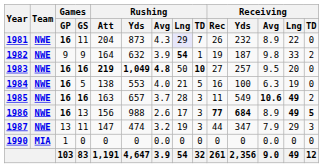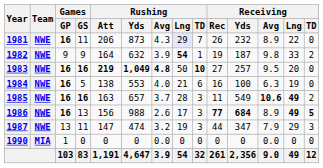 <table class="wikitable" style="text-align:center;">
 <tr>
 <th rowspan="2">Year</th>
 <th rowspan="2">Team</th>
 <th colspan="2">Games</th>
 <th colspan="5">Rushing</th>
 <th colspan="5">Receiving</th>
 </tr>
 <tr>
 <th>GP</th>
 <th>GS</th>
 <th>Att</th>
 <th>Yds</th>
 <th>Avg</th>
 <th>Lng</th>
 <th>TD</th>
 <th>Rec</th>
 <th>Yds</th>
 <th>Avg</th>
 <th>Lng</th>
 <th>TD</th>
 </tr>
 <tr>
 <th><a href='#'>1981</a></th>
 <th><a href='#'>NWE</a></th>
 <td><strong>16</strong></td>
 <td>11</td>
-<td>204</td>
+<td>206</td>
 <td>873</td>
 <td>4.3</td>
 <td style="background: lavender;">29</td>
 <td>7</td>
 <td>26</td>
 <td>232</td>
 <td>8.9</td>
 <td>22</td>
 <td>0</td>
 </tr>
 <tr>
 <th><a href='#'>1982</a></th>
 <th><a href='#'>NWE</a></th>
 <td>9</td>
 <td>9</td>
 <td>164</td>
 <td>632</td>
 <td>3.9</td>
 <td><strong>54</strong></td>
 <td>1</td>
 <td>19</td>
 <td>187</td>
 <td>9.8</td>
 <td>33</td>
 <td>2</td>
 </tr>
 <tr>
 <th><a href='#'>1983</a></th>
 <th><a href='#'>NWE</a></th>
 <td><strong>16</strong></td>
 <td><strong>16</strong></td>
 <td><strong>219</strong></td>
 <td><strong>1,049</strong></td>
 <td><strong>4.8</strong></td>
 <td>50</td>
 <td><strong>10</strong></td>
 <td>27</td>
 <td>257</td>
 <td>9.5</td>
 <td>20</td>
 <td>0</td>
 </tr>
 <tr>
 <th><a href='#'>1984</a></th>
 <th><a href='#'>NWE</a></th>
 <td><strong>16</strong></td>
 <td>5</td>
 <td>138</td>
 <td>553</td>
 <td>4.0</td>
 <td>21</td>
-<td>5</td>
+<td>6</td>
 <td>16</td>
 <td>100</td>
 <td>6.3</td>
 <td>19</td>
 <td>0</td>
 </tr>
 <tr>
 <th><a href='#'>1985</a></th>
 <th><a href='#'>NWE</a></th>
 <td><strong>16</strong></td>
 <td><strong>16</strong></td>
 <td>163</td>
 <td>657</td>
 <td>3.7</td>
 <td>28</td>
 <td>3</td>
 <td>11</td>
 <td>549</td>
 <td><strong>10.6</strong></td>
 <td><strong>49</strong></td>
 <td>2</td>
 </tr>
 <tr>
 <th><a href='#'>1986</a></th>
 <th><a href='#'>NWE</a></th>
 <td><strong>16</strong></td>
 <td>13</td>
 <td>156</td>
 <td>988</td>
 <td>2.6</td>
 <td>17</td>
 <td>3</td>
 <td><strong>77</strong></td>
 <td><strong>684</strong></td>
 <td>8.9</td>
 <td><strong>49</strong></td>
 <td><strong>5</strong></td>
 </tr>
 <tr>
 <th><a href='#'>1987</a></th>
 <th><a href='#'>NWE</a></th>
 <td>13</td>
 <td>11</td>
 <td>147</td>
 <td>474</td>
 <td>3.2</td>
 <td>19</td>
 <td>3</td>
 <td>44</td>
 <td>347</td>
 <td>7.9</td>
 <td>29</td>
 <td>3</td>
 </tr>
 <tr>
 <th><a href='#'>1990</a></th>
 <th><a href='#'>MIA</a></th>
 <td>1</td>
 <td>0</td>
 <td>0</td>
 <td>0</td>
 <td>0.0</td>
 <td>0</td>
 <td>0</td>
 <td>0</td>
 <td>0</td>
 <td>0.0</td>
 <td>0</td>
 <td>0</td>
 </tr>
 <tr>
 <th colspan="2"></th>
 <th>103</th>
 <th>83</th>
 <th>1,191</th>
 <th>4,647</th>
 <th>3.9</th>
 <th>54</th>
 <th>32</th>
 <th>261</th>
 <th>2,356</th>
 <th>9.0</th>
 <th>49</th>
 <th>12</th>
 </tr>
 </table>
